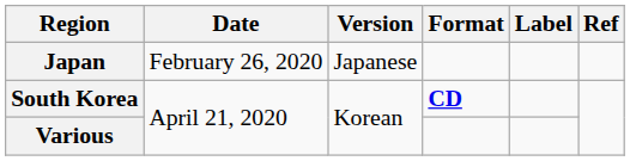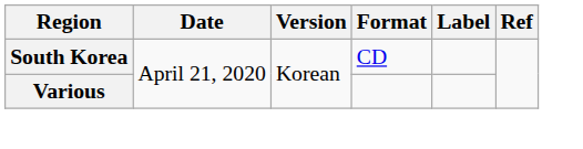 <table class="wikitable plainrowheaders">
 <tr>
 <th scope="col">Region</th>
 <th scope="col">Date</th>
 <th scope="col">Version</th>
 <th scope="col">Format</th>
 <th scope="col">Label</th>
 <th scope="col">Ref</th>
 </tr>
 <tr>
-<th scope="row">Japan</th>
-<td>February 26, 2020</td>
-<td>Japanese</td>
-<td></td>
-<td></td>
-<td></td>
-</tr>
-<tr>
 <th scope="row">South Korea</th>
 <td rowspan="2">April 21, 2020</td>
 <td rowspan="2">Korean</td>
-<td><strong><a href='#'>CD</a></strong></td>
+<td><a href='#'>CD</a></td>
 <td></td>
 <td rowspan="2"></td>
 </tr>
 <tr>
 <th scope="row">Various </th>
 <td></td>
 <td></td>
 </tr>
 </table>
